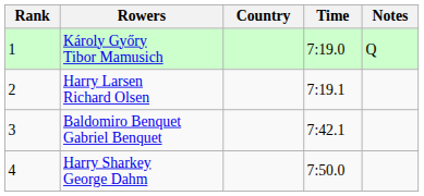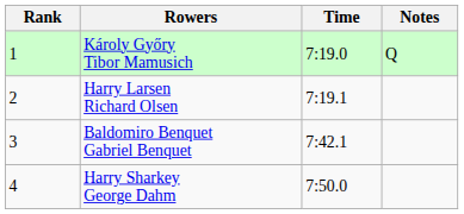 <table class="wikitable" width=50%>
 <tr>
 <th>Rank</th>
 <th>Rowers</th>
-<th>Country</th>
 <th>Time</th>
 <th>Notes</th>
 </tr>
 <tr bgcolor=ccffcc>
 <td>1</td>
 <td><a href='#'>Károly Győry</a><br><a href='#'>Tibor Mamusich</a></td>
-<td></td>
 <td>7:19.0</td>
 <td>Q</td>
 </tr>
 <tr>
 <td>2</td>
 <td><a href='#'>Harry Larsen</a><br><a href='#'>Richard Olsen</a></td>
-<td></td>
 <td>7:19.1</td>
 <td></td>
 </tr>
 <tr>
 <td>3</td>
 <td><a href='#'>Baldomiro Benquet</a><br><a href='#'>Gabriel Benquet</a></td>
-<td></td>
 <td>7:42.1</td>
 <td></td>
 </tr>
 <tr>
 <td>4</td>
 <td><a href='#'>Harry Sharkey</a><br><a href='#'>George Dahm</a></td>
-<td></td>
 <td>7:50.0</td>
 <td></td>
 </tr>
 </table>
